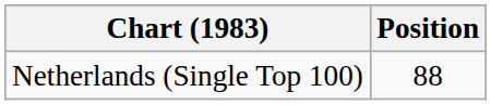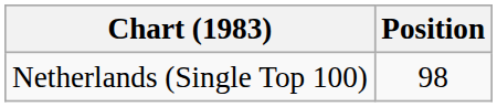 <table class="wikitable">
 <tr>
 <th>Chart (1983)</th>
 <th>Position</th>
 </tr>
 <tr>
 <td>Netherlands (Single Top 100)</td>
-<td align="center">88</td>
+<td align="center">98</td>
 </tr>
 </table>
